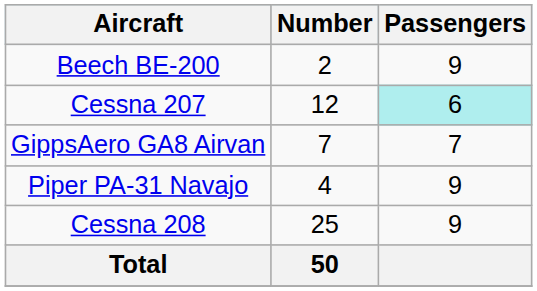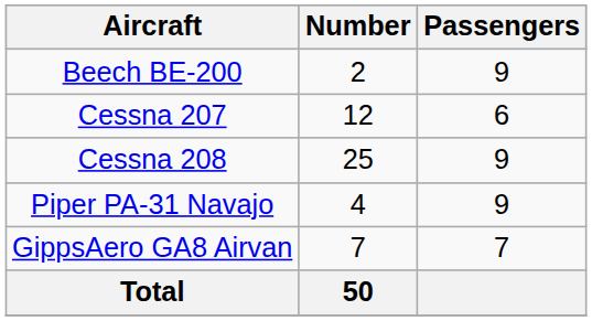 <table class="wikitable" style="margin:auto; text-align:center">
 <tr bgcolor=lightblue>
 <th>Aircraft</th>
 <th>Number</th>
 <th>Passengers</th>
 </tr>
 <tr>
 <td><a href='#'>Beech BE-200</a></td>
 <td>2</td>
 <td>9</td>
 </tr>
 <tr>
 <td><a href='#'>Cessna 207</a></td>
 <td>12</td>
-<td style="background: paleturquoise;">6</td>
+<td>6</td>
 </tr>
 <tr>
-<td><a href='#'>GippsAero GA8 Airvan</a></td>
-<td>7</td>
-<td>7</td>
+<td><a href='#'>Cessna 208</a></td>
+<td>25</td>
+<td>9</td>
 </tr>
 <tr>
 <td><a href='#'>Piper PA-31 Navajo</a></td>
 <td>4</td>
 <td>9</td>
 </tr>
 <tr>
-<td><a href='#'>Cessna 208</a></td>
-<td>25</td>
-<td>9</td>
+<td><a href='#'>GippsAero GA8 Airvan</a></td>
+<td>7</td>
+<td>7</td>
 </tr>
 <tr>
 <th>Total</th>
 <th>50</th>
 <th></th>
 </tr>
 <tr>
 </tr>
 </table>
